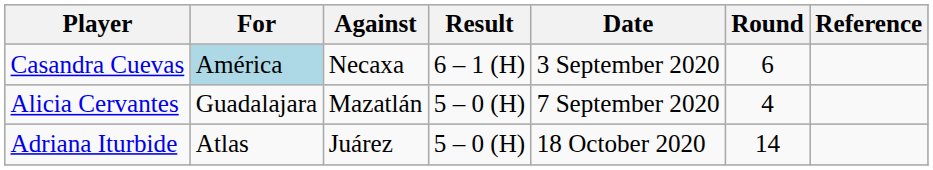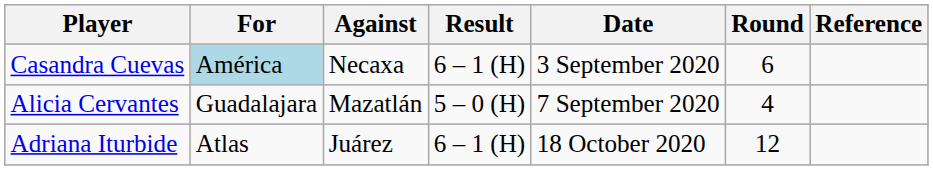 <table class="wikitable sortable">
 <tr>
 <th>Player</th>
 <th>For</th>
 <th>Against</th>
 <th>Result</th>
 <th>Date</th>
 <th>Round</th>
 <th>Reference</th>
 </tr>
 <tr>
 <td> <a href='#'>Casandra Cuevas</a></td>
 <td style="background: lightblue;">América</td>
 <td>Necaxa</td>
 <td align=center>6 – 1 (H)</td>
 <td>3 September 2020</td>
 <td align=center>6</td>
 <td align=center></td>
 </tr>
 <tr>
 <td> <a href='#'>Alicia Cervantes</a></td>
 <td>Guadalajara</td>
 <td>Mazatlán</td>
 <td align=center>5 – 0 (H)</td>
 <td>7 September 2020</td>
 <td align=center>4</td>
 <td align=center></td>
 </tr>
 <tr>
 <td> <a href='#'>Adriana Iturbide</a></td>
 <td>Atlas</td>
 <td>Juárez</td>
-<td align=center>5 – 0 (H)</td>
+<td align=center>6 – 1 (H)</td>
 <td>18 October 2020</td>
-<td align=center>14</td>
+<td align=center>12</td>
 <td align=center></td>
 </tr>
 </table>
